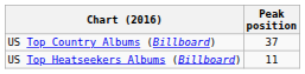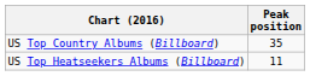 <table class="wikitable">
 <tr>
 <th>Chart (2016)</th>
 <th>Peak<br>position</th>
 </tr>
 <tr>
 <td>US <a href='#'>Top Country Albums</a> (<em><a href='#'>Billboard</a></em>)</td>
-<td style="text-align:center;">37</td>
+<td style="text-align:center;">35</td>
 </tr>
 <tr>
 <td>US <a href='#'>Top Heatseekers Albums</a> (<em><a href='#'>Billboard</a></em>)</td>
 <td style="text-align:center;">11</td>
 </tr>
 </table>
